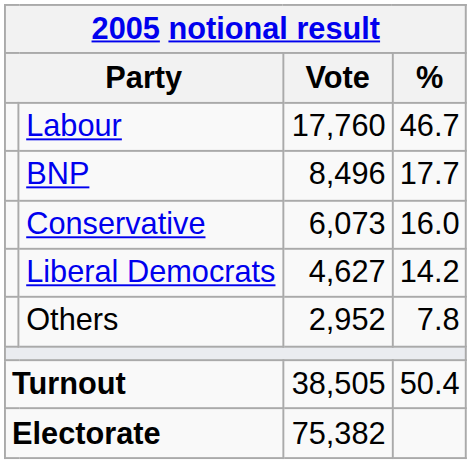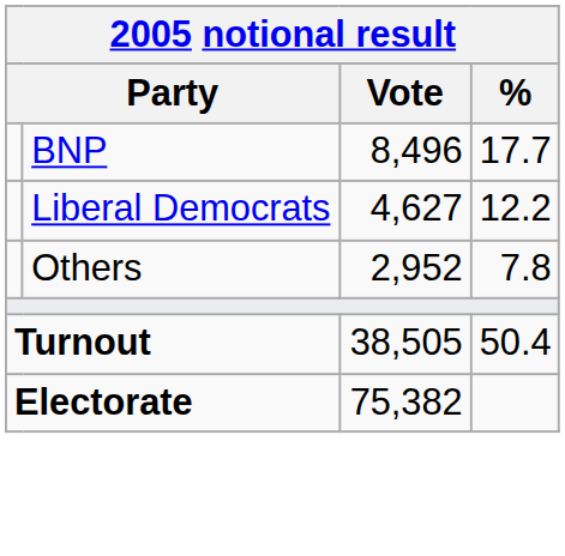 <table class="wikitable">
 <tr>
 <th colspan="4"><a href='#'>2005</a> <a href='#'>notional result</a></th>
 </tr>
 <tr>
 <th bgcolor="#DDDDFF" width="130px" colspan="2">Party</th>
 <th bgcolor="#DDDDFF" width="50px">Vote</th>
 <th bgcolor="#DDDDFF" width="30px">%</th>
 </tr>
 <tr>
 <td></td>
-<td><a href='#'>Labour</a></td>
-<td align=right>17,760</td>
-<td align=right>46.7</td>
-</tr>
-<tr>
-<td></td>
 <td><a href='#'>BNP</a></td>
 <td align=right>8,496</td>
 <td align=right>17.7</td>
 </tr>
 <tr>
 <td></td>
-<td><a href='#'>Conservative</a></td>
-<td align=right>6,073</td>
-<td align=right>16.0</td>
-</tr>
-<tr>
-<td></td>
 <td><a href='#'>Liberal Democrats</a></td>
 <td align=right>4,627</td>
-<td align=right>14.2</td>
+<td align=right>12.2</td>
 </tr>
 <tr>
 <td></td>
 <td>Others</td>
 <td align=right>2,952</td>
 <td align=right>7.8</td>
 </tr>
 <tr>
 <td colspan="4" bgcolor="#EAECF0"></td>
 </tr>
 <tr>
 <td colspan="2"><strong>Turnout</strong></td>
 <td align=right>38,505</td>
 <td align=right>50.4</td>
 </tr>
 <tr>
 <td colspan="2"><strong>Electorate</strong></td>
 <td align=right>75,382</td>
 </tr>
 </table>
